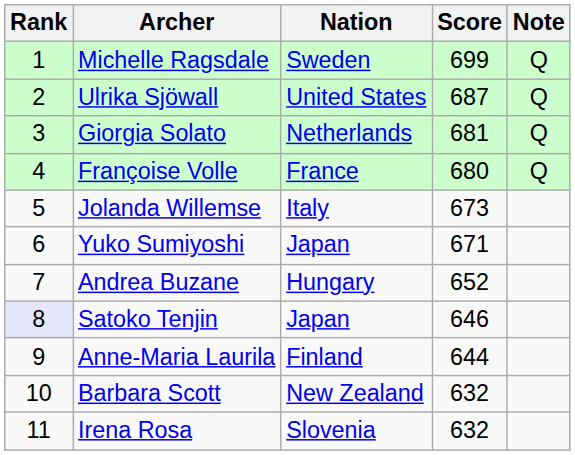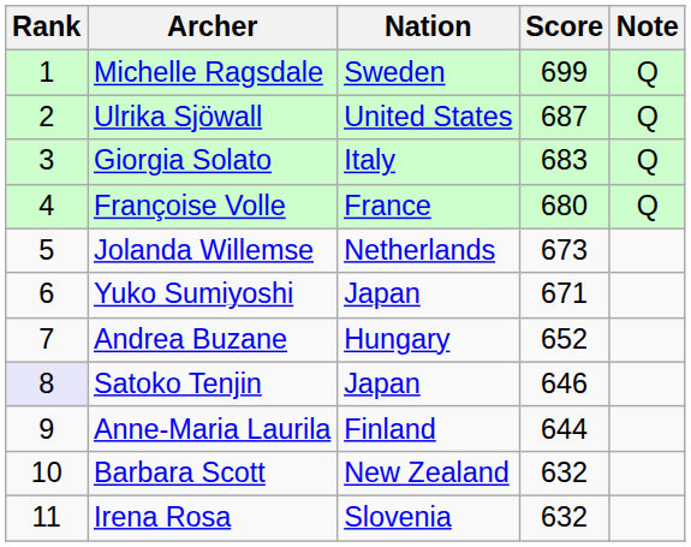 <table class="wikitable sortable" style="text-align:center">
 <tr>
 <th>Rank</th>
 <th>Archer</th>
 <th>Nation</th>
 <th>Score</th>
 <th>Note</th>
 </tr>
 <tr bgcolor=ccffcc>
 <td>1</td>
 <td align=left><a href='#'>Michelle Ragsdale</a></td>
 <td align=left> <a href='#'>Sweden</a></td>
 <td>699</td>
 <td>Q</td>
 </tr>
 <tr bgcolor=ccffcc>
 <td>2</td>
 <td align=left><a href='#'>Ulrika Sjöwall</a></td>
 <td align=left> <a href='#'>United States</a></td>
 <td>687</td>
 <td>Q</td>
 </tr>
 <tr bgcolor=ccffcc>
 <td>3</td>
 <td align=left><a href='#'>Giorgia Solato</a></td>
-<td align=left> <a href='#'>Netherlands</a></td>
-<td>681</td>
+<td align=left> <a href='#'>Italy</a></td>
+<td>683</td>
 <td>Q</td>
 </tr>
 <tr bgcolor=ccffcc>
 <td>4</td>
 <td align=left><a href='#'>Françoise Volle</a></td>
 <td align=left> <a href='#'>France</a></td>
 <td>680</td>
 <td>Q</td>
 </tr>
 <tr>
 <td>5</td>
 <td align=left><a href='#'>Jolanda Willemse</a></td>
-<td align=left> <a href='#'>Italy</a></td>
+<td align=left> <a href='#'>Netherlands</a></td>
 <td>673</td>
 <td></td>
 </tr>
 <tr>
 <td>6</td>
 <td align=left><a href='#'>Yuko Sumiyoshi</a></td>
 <td align=left> <a href='#'>Japan</a></td>
 <td>671</td>
 <td></td>
 </tr>
 <tr>
 <td>7</td>
 <td align=left><a href='#'>Andrea Buzane</a></td>
 <td align=left> <a href='#'>Hungary</a></td>
 <td>652</td>
 <td></td>
 </tr>
 <tr>
 <td style="background: lavender;">8</td>
 <td align=left><a href='#'>Satoko Tenjin</a></td>
 <td align=left> <a href='#'>Japan</a></td>
 <td>646</td>
 <td></td>
 </tr>
 <tr>
 <td>9</td>
 <td align=left><a href='#'>Anne-Maria Laurila</a></td>
 <td align=left> <a href='#'>Finland</a></td>
 <td>644</td>
 <td></td>
 </tr>
 <tr>
 <td>10</td>
 <td align=left><a href='#'>Barbara Scott</a></td>
 <td align=left> <a href='#'>New Zealand</a></td>
 <td>632</td>
 <td></td>
 </tr>
 <tr>
 <td>11</td>
 <td align=left><a href='#'>Irena Rosa</a></td>
 <td align=left> <a href='#'>Slovenia</a></td>
 <td>632</td>
 <td></td>
 </tr>
 </table>
